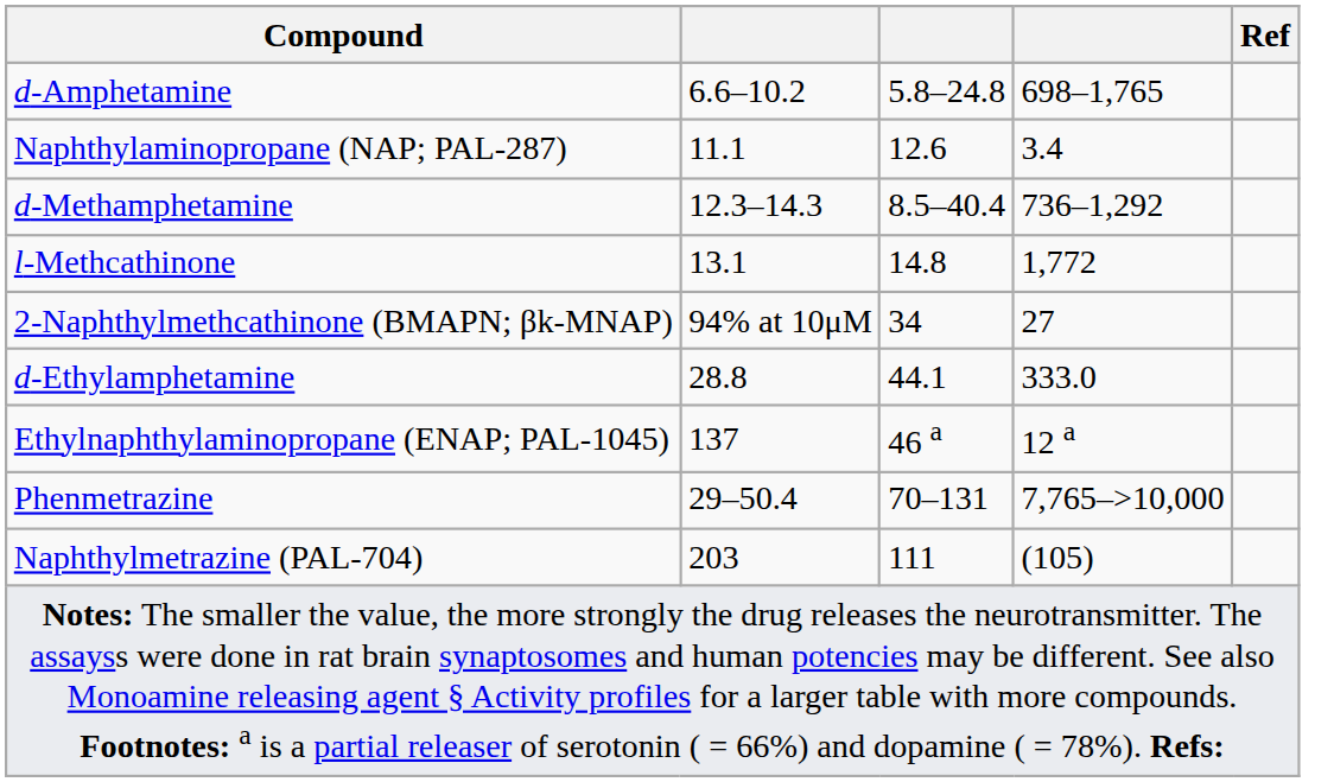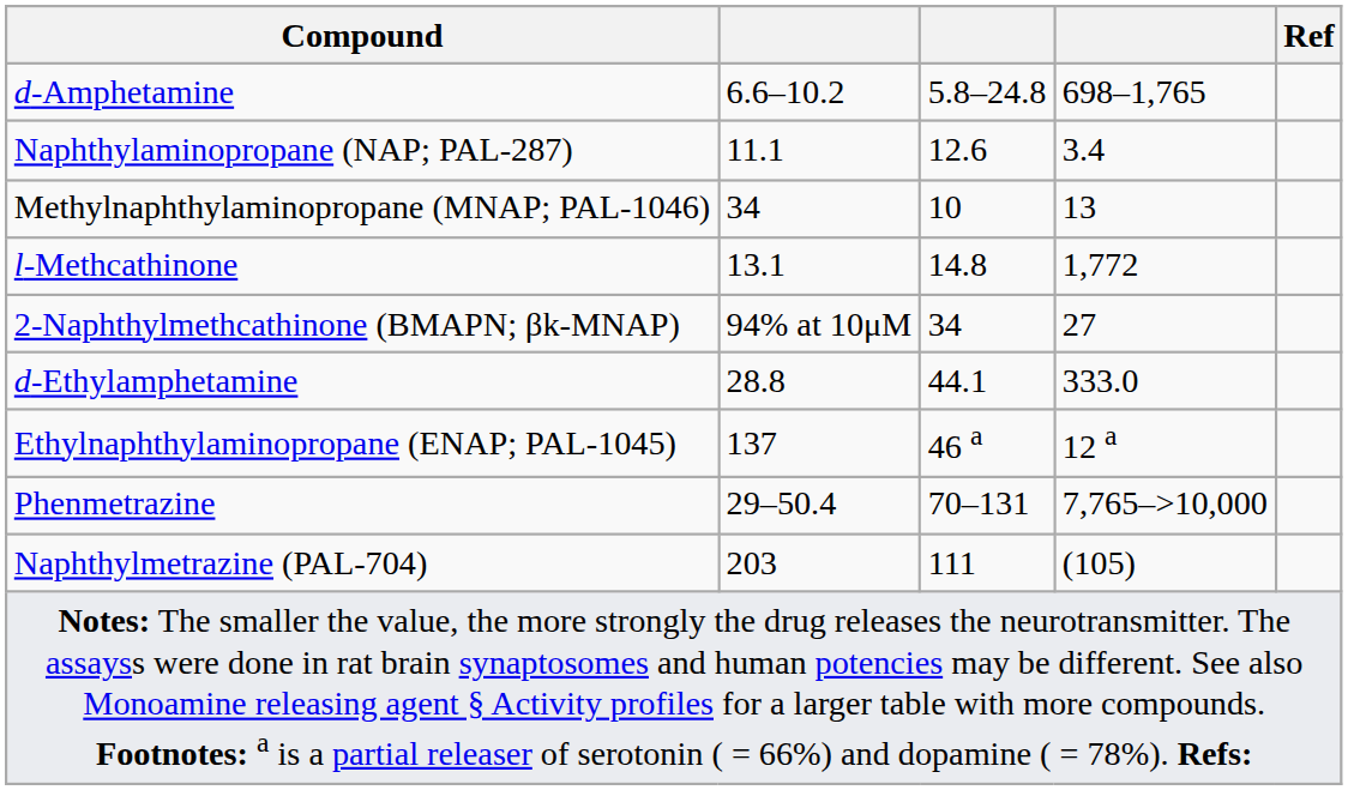 <table class="wikitable" style="font-size:small;">
 <tr>
 <th>Compound</th>
 <th data-sort-type="number"></th>
 <th data-sort-type="number"></th>
 <th data-sort-type="number"></th>
 <th>Ref</th>
 </tr>
 <tr>
 <td><a href='#'><em>d</em>-Amphetamine</a></td>
 <td>6.6–10.2</td>
 <td>5.8–24.8</td>
 <td>698–1,765</td>
 <td></td>
 </tr>
 <tr>
 <td><a href='#'>Naphthylaminopropane</a> (NAP; PAL-287)</td>
 <td>11.1</td>
 <td>12.6</td>
 <td>3.4</td>
 <td></td>
 </tr>
 <tr>
-<td><a href='#'><em>d</em>-Methamphetamine</a></td>
-<td>12.3–14.3</td>
-<td>8.5–40.4</td>
-<td>736–1,292</td>
+<td>Methylnaphthylaminopropane (MNAP; PAL-1046)</td>
+<td>34</td>
+<td>10</td>
+<td>13</td>
 <td></td>
 </tr>
 <tr>
 <td><a href='#'><em>l</em>-Methcathinone</a></td>
 <td>13.1</td>
 <td>14.8</td>
 <td>1,772</td>
 <td></td>
 </tr>
 <tr>
 <td><a href='#'>2-Naphthylmethcathinone</a> (BMAPN; βk-MNAP)</td>
 <td>94% at 10μM</td>
 <td>34</td>
 <td>27</td>
 <td></td>
 </tr>
 <tr>
 <td><a href='#'><em>d</em>-Ethylamphetamine</a></td>
 <td>28.8</td>
 <td>44.1</td>
 <td>333.0</td>
 <td></td>
 </tr>
 <tr>
 <td><a href='#'>Ethylnaphthylaminopropane</a> (ENAP; PAL-1045)</td>
 <td>137</td>
 <td>46 <sup>a</sup></td>
 <td>12 <sup>a</sup></td>
 <td></td>
 </tr>
 <tr>
 <td><a href='#'>Phenmetrazine</a></td>
 <td>29–50.4</td>
 <td>70–131</td>
 <td>7,765–>10,000</td>
 <td></td>
 </tr>
 <tr>
 <td><a href='#'>Naphthylmetrazine</a> (PAL-704)</td>
 <td>203</td>
 <td>111</td>
 <td> (105)</td>
 <td></td>
 </tr>
 <tr>
 <td colspan="5" style="width: 1px; background-color:#eaecf0; text-align: center;"><strong>Notes:</strong> The smaller the value, the more strongly the drug releases the neurotransmitter. The <a href='#'>assays</a>s were done in rat brain <a href='#'>synaptosomes</a> and human <a href='#'>potencies</a> may be different. See also <a href='#'>Monoamine releasing agent § Activity profiles</a> for a larger table with more compounds. <strong>Footnotes:</strong> <sup>a</sup>  is a <a href='#'>partial releaser</a> of serotonin ( = 66%) and dopamine ( = 78%). <strong>Refs:</strong> </td>
 </tr>
 </table>
